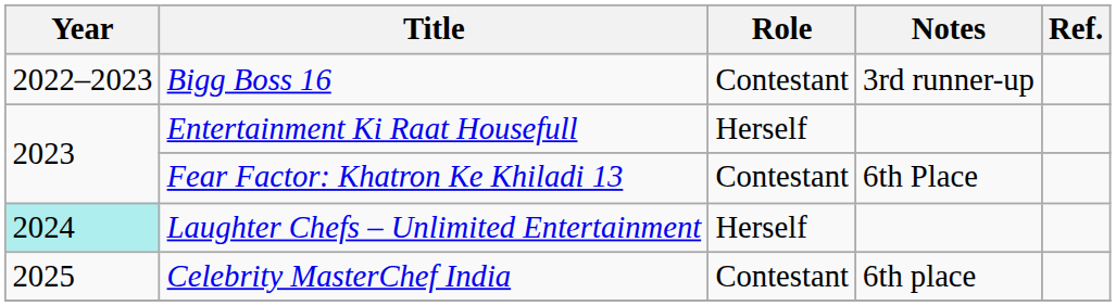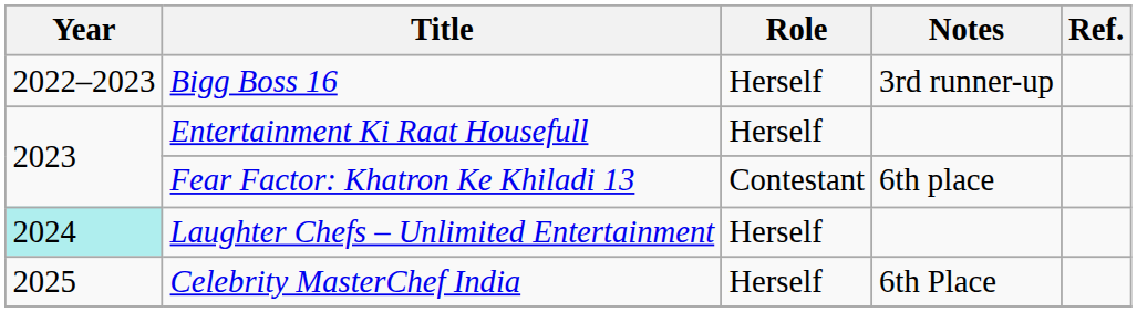 <table class=wikitable>
 <tr>
 <th>Year</th>
 <th>Title</th>
 <th>Role</th>
 <th>Notes</th>
 <th>Ref.</th>
 </tr>
 <tr>
 <td>2022–2023</td>
 <td><em><a href='#'>Bigg Boss 16</a></em></td>
-<td>Contestant</td>
+<td>Herself</td>
 <td>3rd runner-up</td>
 <td></td>
 </tr>
 <tr>
 <td rowspan="2">2023</td>
 <td><em><a href='#'>Entertainment Ki Raat Housefull</a></em></td>
 <td>Herself</td>
 <td></td>
 <td></td>
 </tr>
 <tr>
 <td><em><a href='#'>Fear Factor: Khatron Ke Khiladi 13</a></em></td>
 <td>Contestant</td>
-<td>6th Place</td>
+<td>6th place</td>
 <td></td>
 </tr>
 <tr>
 <td style="background: paleturquoise;">2024</td>
 <td><em><a href='#'>Laughter Chefs – Unlimited Entertainment</a></em></td>
 <td>Herself</td>
 <td></td>
 <td></td>
 </tr>
 <tr>
 <td>2025</td>
 <td><em><a href='#'>Celebrity MasterChef India</a></em></td>
-<td>Contestant</td>
-<td>6th place</td>
+<td>Herself</td>
+<td>6th Place</td>
 <td></td>
 </tr>
 <tr>
 </tr>
 </table>
